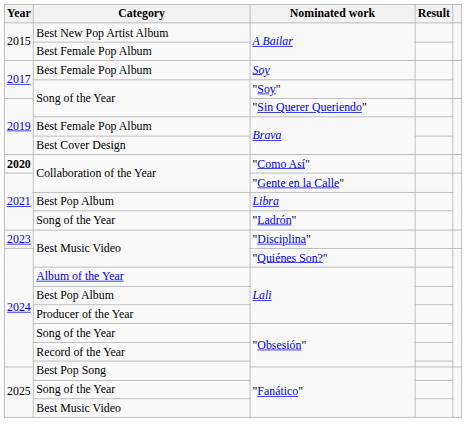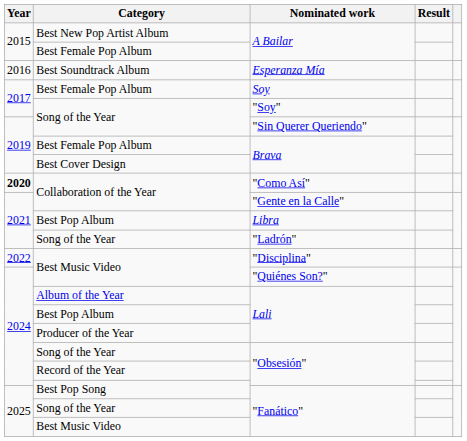 <table class="wikitable plainrowheaders" style="width:70%;">
 <tr>
 <th scope="col" style="width:4%;">Year</th>
 <th scope="col" style="width:50%;">Category</th>
 <th scope="col" style="width:38%;">Nominated work</th>
 <th scope="col" style="width:6%;">Result</th>
 <th scope="col" style="width:6%;"></th>
 </tr>
 <tr>
 <td rowspan="2" align=center>2015</td>
 <td>Best New Pop Artist Album</td>
 <td rowspan=2><em><a href='#'>A Bailar</a></em></td>
 <td></td>
 <td rowspan=2 align=center></td>
 </tr>
 <tr>
 <td>Best Female Pop Album</td>
 <td></td>
+</tr>
+<tr>
+<td align=center>2016</td>
+<td>Best Soundtrack Album</td>
+<td><em><a href='#'>Esperanza Mía</a></em></td>
+<td></td>
+<td align=center></td>
 </tr>
 <tr>
 <td rowspan="2" align=center><a href='#'>2017</a></td>
 <td>Best Female Pop Album</td>
 <td><em><a href='#'>Soy</a></em></td>
 <td></td>
 <td rowspan=2 align=center></td>
 </tr>
 <tr>
 <td rowspan="2">Song of the Year</td>
 <td>"<a href='#'>Soy</a>"</td>
 <td></td>
 </tr>
 <tr>
 <td rowspan="3" align=center><a href='#'>2019</a></td>
 <td>"<a href='#'>Sin Querer Queriendo</a>" </td>
 <td></td>
 <td rowspan="3" align=center></td>
 </tr>
 <tr>
 <td>Best Female Pop Album</td>
 <td rowspan="2"><em><a href='#'>Brava</a></em></td>
 <td></td>
 </tr>
 <tr>
 <td>Best Cover Design</td>
 <td></td>
 </tr>
 <tr>
 <td align=center><strong>2020</strong></td>
 <td rowspan="2">Collaboration of the Year</td>
 <td>"<a href='#'>Como Así</a>" </td>
 <td></td>
 <td align=center></td>
 </tr>
 <tr>
 <td align=center rowspan="3"><a href='#'>2021</a></td>
 <td>"<a href='#'>Gente en la Calle</a>" </td>
 <td></td>
 <td rowspan="3" align="center"></td>
 </tr>
 <tr>
 <td>Best Pop Album</td>
 <td><em><a href='#'>Libra</a></em></td>
 <td></td>
 </tr>
 <tr>
 <td>Song of the Year</td>
 <td>"<a href='#'>Ladrón</a>" </td>
 <td></td>
 </tr>
 <tr>
-<td><a href='#'>2023</a></td>
+<td><a href='#'>2022</a></td>
 <td rowspan="2">Best Music Video</td>
 <td>"<a href='#'>Disciplina</a>"</td>
 <td></td>
 <td></td>
 </tr>
 <tr>
 <td rowspan="7"><a href='#'>2024</a></td>
 <td>"<a href='#'>Quiénes Son?</a>"</td>
 <td></td>
 <td rowspan="7"></td>
 </tr>
 <tr>
 <td><a href='#'>Album of the Year</a></td>
 <td rowspan="3"><em><a href='#'>Lali</a></em></td>
 <td></td>
 </tr>
 <tr>
 <td>Best Pop Album</td>
 <td></td>
 </tr>
 <tr>
 <td>Producer of the Year</td>
 <td></td>
 </tr>
 <tr>
 <td>Song of the Year</td>
 <td rowspan="3">"<a href='#'>Obsesión</a>"</td>
 <td></td>
 </tr>
 <tr>
 <td>Record of the Year</td>
 <td></td>
 </tr>
 <tr>
 <td rowspan="2">Best Pop Song</td>
 <td></td>
 </tr>
 <tr>
 <td rowspan="3">2025</td>
 <td rowspan="3">"<a href='#'>Fanático</a>"</td>
 <td></td>
 <td rowspan="3"></td>
 </tr>
 <tr>
 <td>Song of the Year</td>
 <td></td>
 </tr>
 <tr>
 <td>Best Music Video</td>
 <td></td>
 </tr>
 </table>
